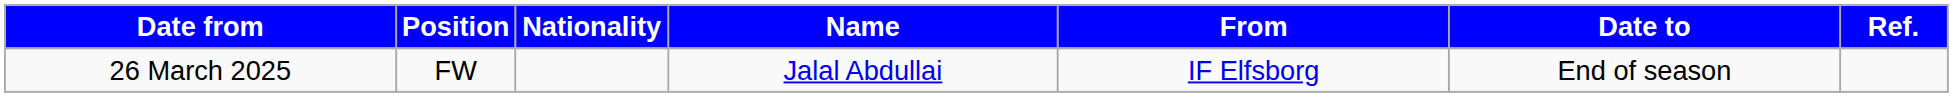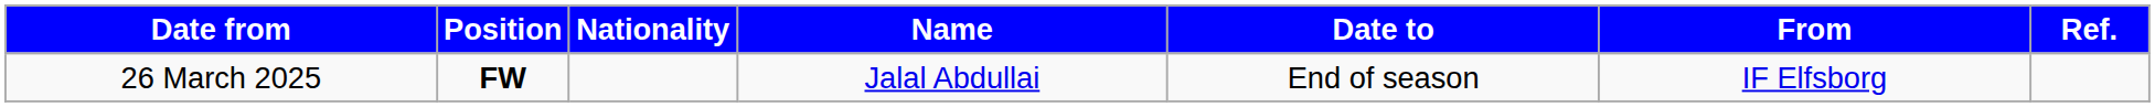 <table class="wikitable" style="text-align:center; font-size:90%; ">
 <tr>
 <th style="background:#00f; color:white; width:200px;">Date from</th>
 <th style="background:#00f; color:white; width:50px;">Position</th>
 <th style="background:#00f; color:white; width:50px;">Nationality</th>
 <th style="background:#00f; color:white; width:200px;">Name</th>
+<th style="background:#00f; color:white; width:200px;">Date to</th>
 <th style="background:#00f; color:white; width:200px;">From</th>
-<th style="background:#00f; color:white; width:200px;">Date to</th>
 <th style="background:#00f; color:white; width:50px;">Ref.</th>
 </tr>
 <tr>
 <td>26 March 2025</td>
-<td>FW</td>
+<td><strong>FW</strong></td>
 <td></td>
 <td><a href='#'>Jalal Abdullai</a></td>
+<td>End of season</td>
 <td><a href='#'>IF Elfsborg</a></td>
-<td>End of season</td>
 <td></td>
 </tr>
 </table>
